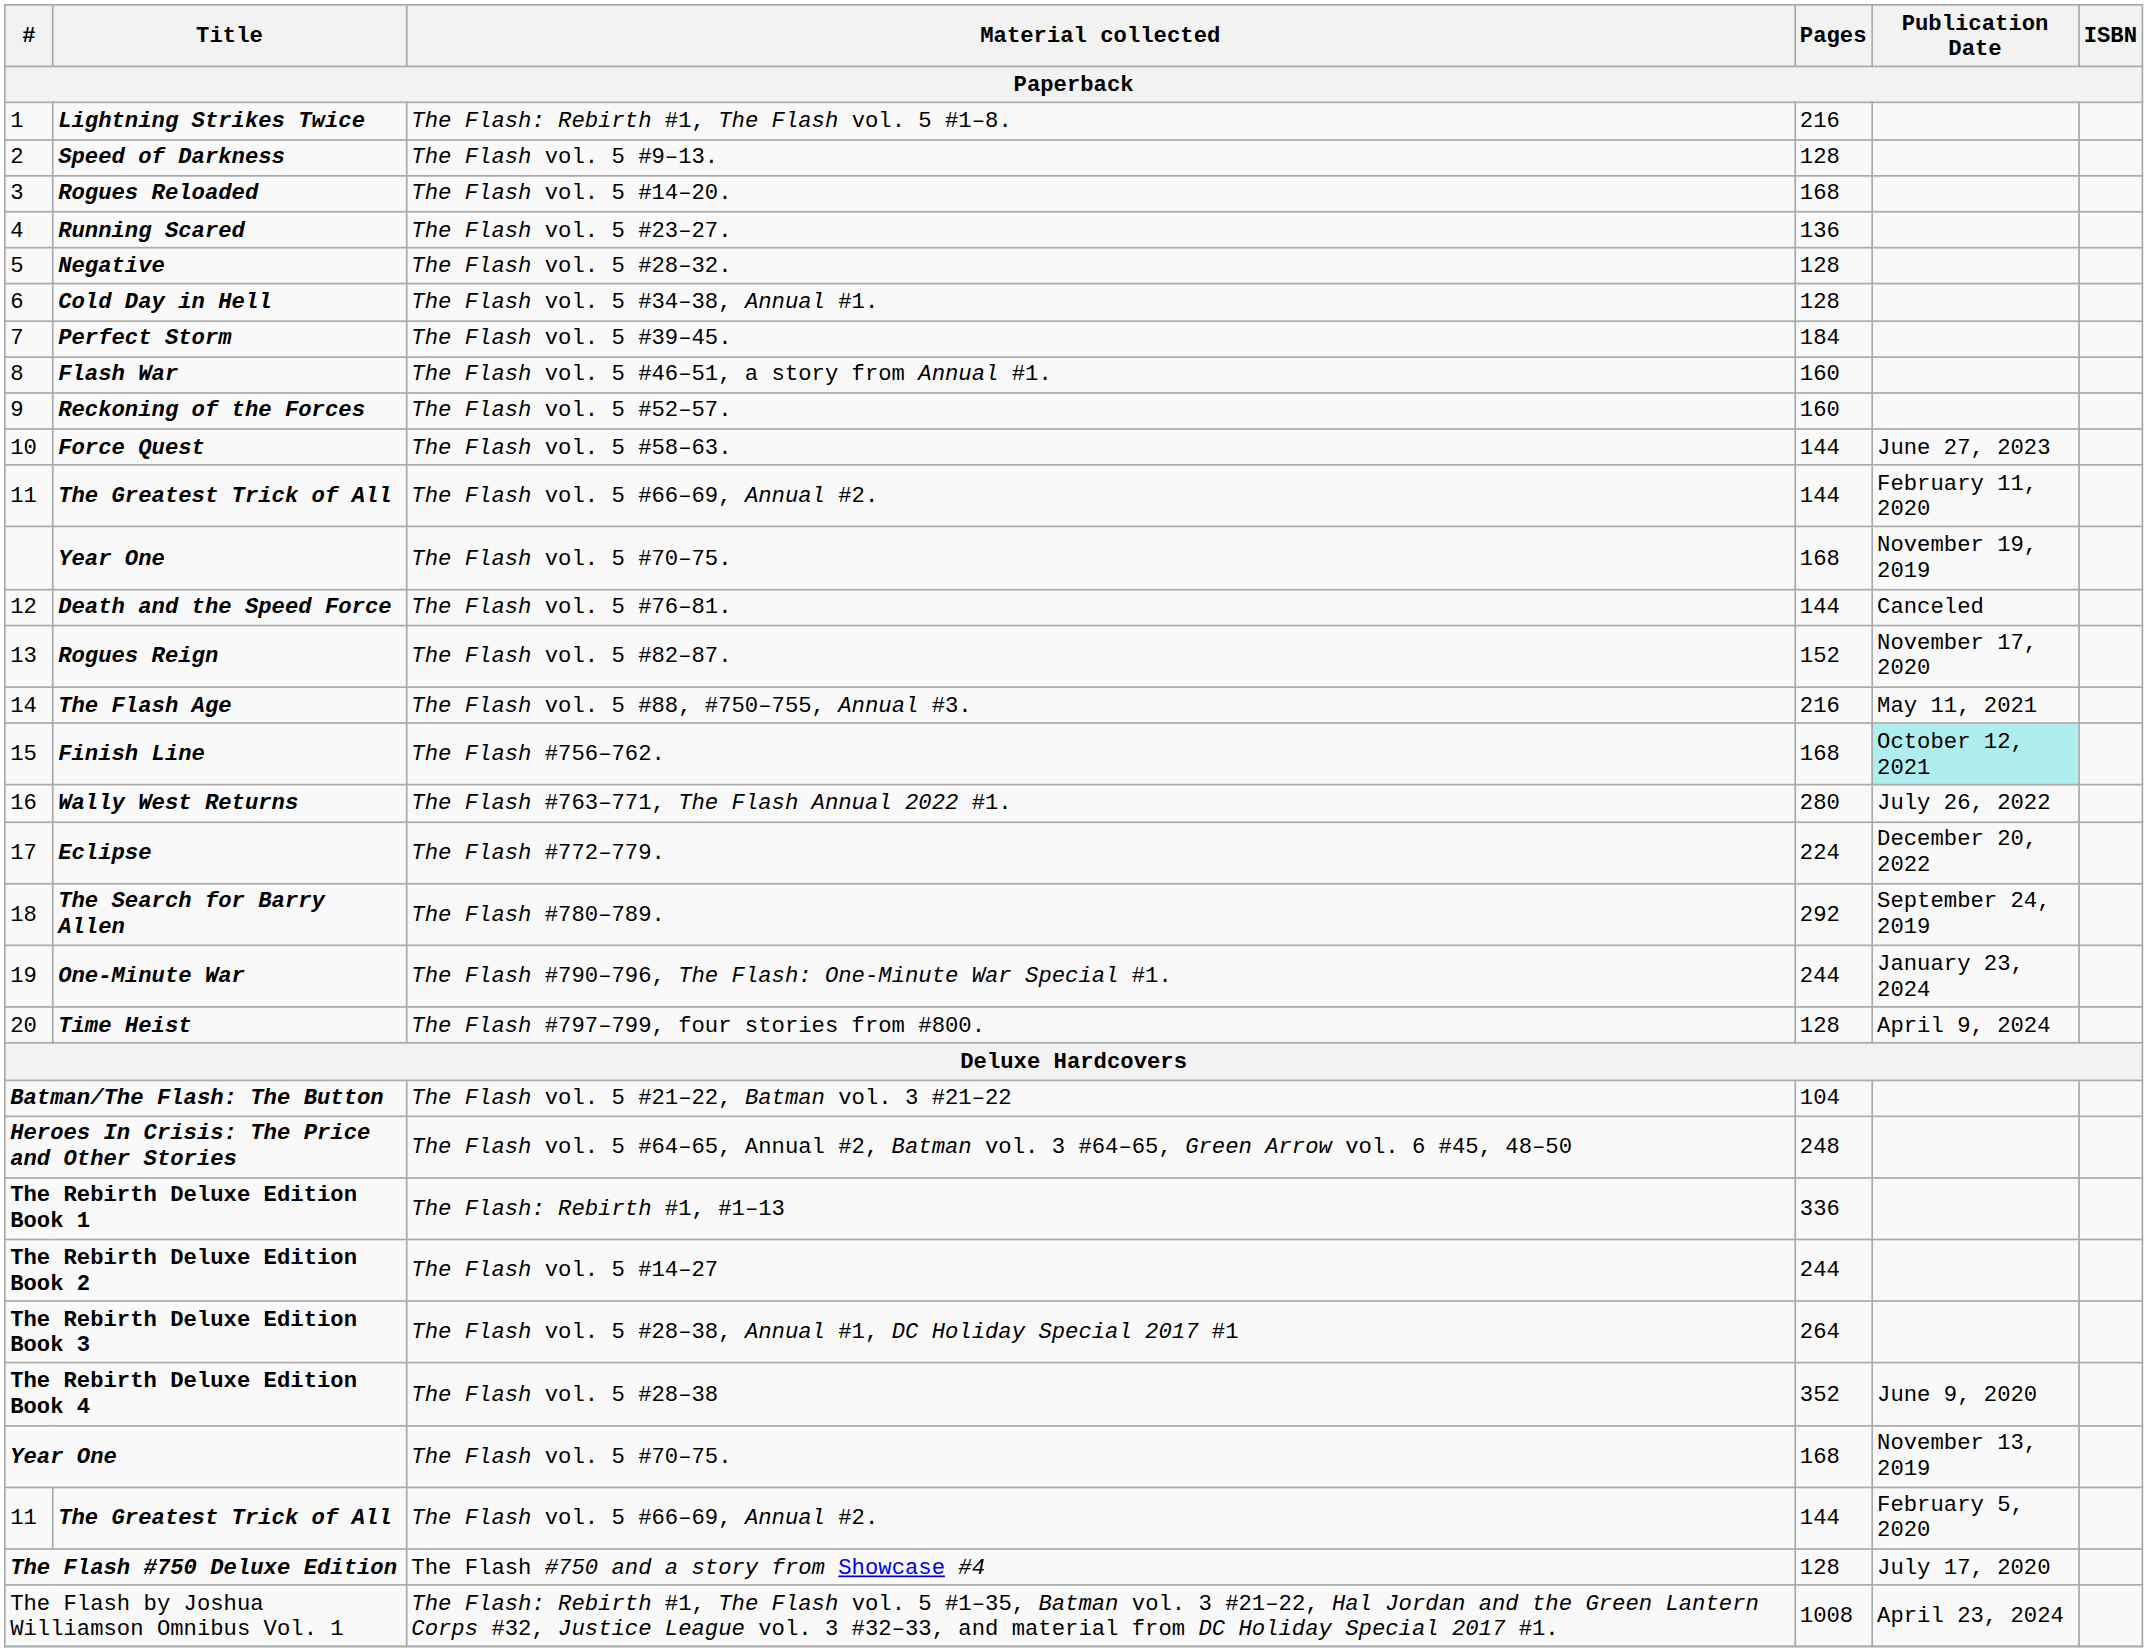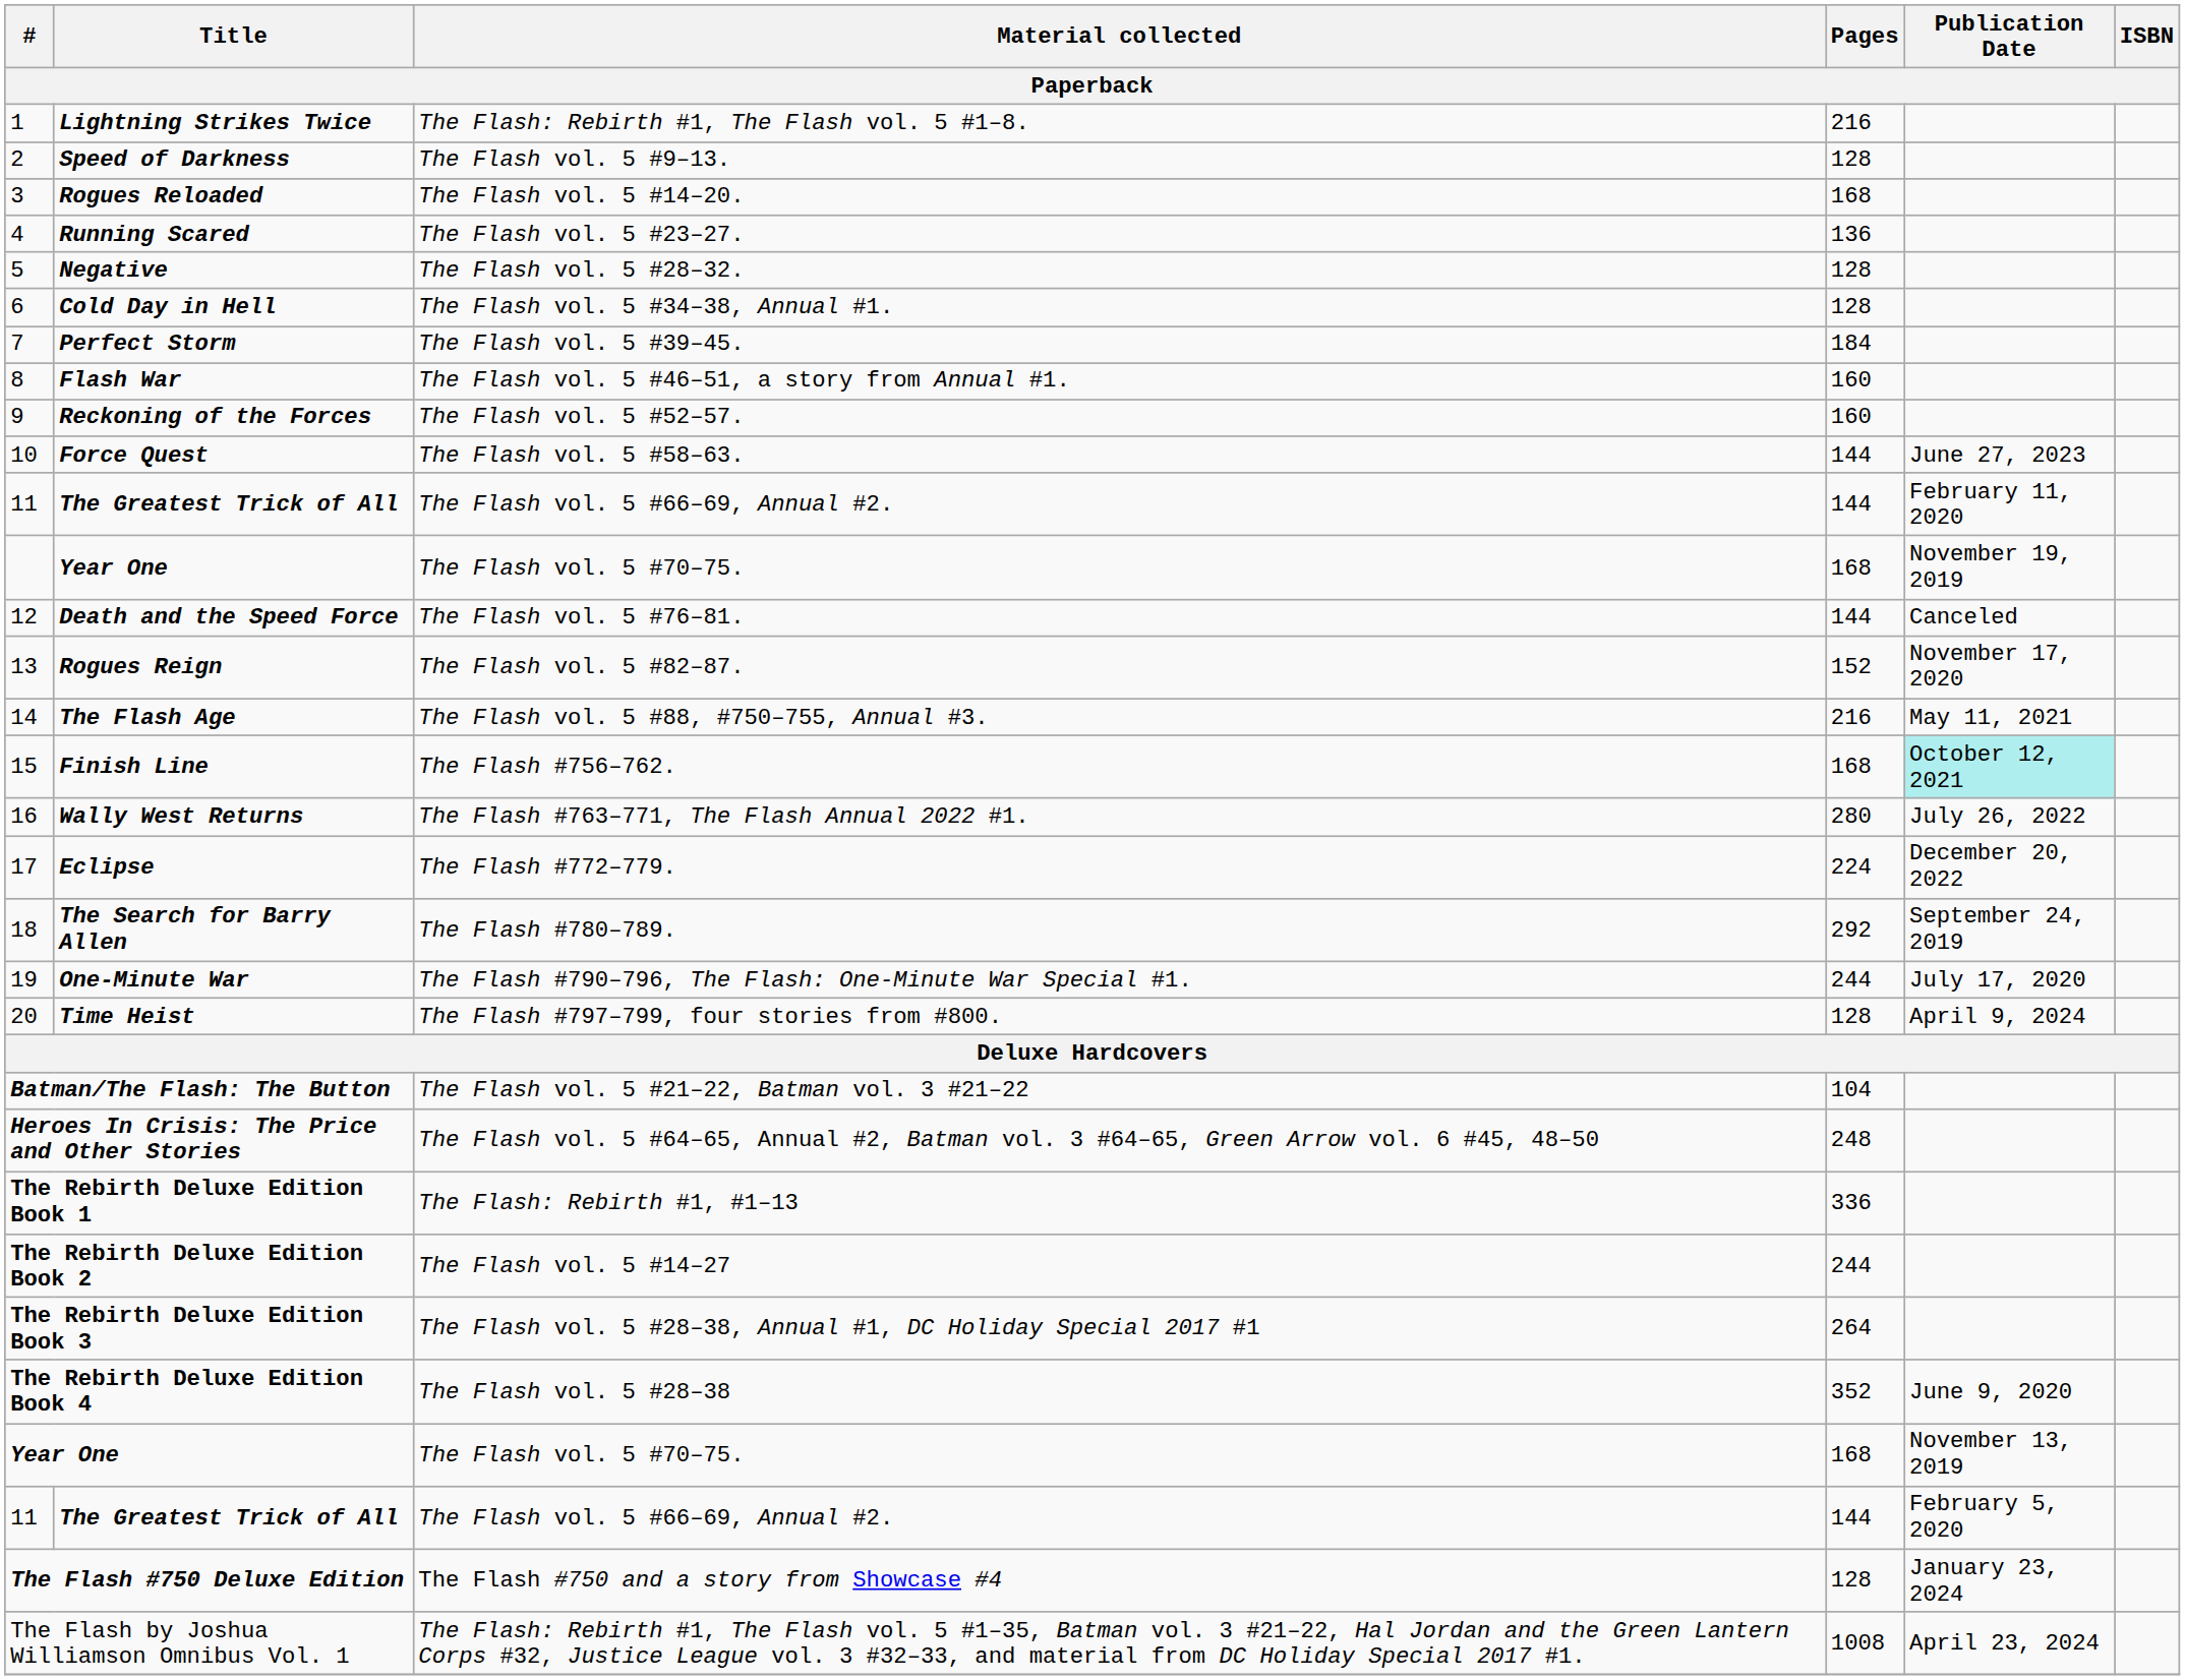 <table class="wikitable sortable">
 <tr>
 <th class="unsortable">#</th>
 <th>Title</th>
 <th>Material collected</th>
 <th class="unsortable">Pages</th>
 <th>Publication Date</th>
 <th class="unsortable">ISBN</th>
 </tr>
 <tr>
 <th colspan="6">Paperback</th>
 </tr>
 <tr>
 <td>1</td>
 <td><strong><em>Lightning Strikes Twice</em></strong></td>
 <td><em>The Flash: Rebirth</em> #1, <em>The Flash</em> vol. 5 #1–8.</td>
 <td>216</td>
 <td></td>
 <td align="right"></td>
 </tr>
 <tr>
 <td>2</td>
 <td><strong><em>Speed of Darkness</em></strong></td>
 <td><em>The Flash</em> vol. 5 #9–13.</td>
 <td>128</td>
 <td></td>
 <td align="right"></td>
 </tr>
 <tr>
 <td>3</td>
 <td><strong><em>Rogues Reloaded</em></strong></td>
 <td><em>The Flash</em> vol. 5 #14–20.</td>
 <td>168</td>
 <td></td>
 <td align="right"></td>
 </tr>
 <tr>
 <td>4</td>
 <td><strong><em>Running Scared</em></strong></td>
 <td><em>The Flash</em> vol. 5 #23–27.</td>
 <td>136</td>
 <td></td>
 <td align="right"></td>
 </tr>
 <tr>
 <td>5</td>
 <td><strong><em>Negative</em></strong></td>
 <td><em>The Flash</em> vol. 5 #28–32.</td>
 <td>128</td>
 <td></td>
 <td align="right"></td>
 </tr>
 <tr>
 <td>6</td>
 <td><strong><em>Cold Day in Hell</em></strong></td>
 <td><em>The Flash</em> vol. 5 #34–38, <em>Annual</em> #1.</td>
 <td>128</td>
 <td></td>
 <td align="right"></td>
 </tr>
 <tr>
 <td>7</td>
 <td><strong><em>Perfect Storm</em></strong></td>
 <td><em>The Flash</em> vol. 5 #39–45.</td>
 <td>184</td>
 <td></td>
 <td align="right"></td>
 </tr>
 <tr>
 <td>8</td>
 <td><strong><em>Flash War</em></strong></td>
 <td><em>The Flash</em> vol. 5 #46–51, a story from <em>Annual</em> #1.</td>
 <td>160</td>
 <td></td>
 <td align="right"></td>
 </tr>
 <tr>
 <td>9</td>
 <td><strong><em>Reckoning of the Forces</em></strong></td>
 <td><em>The Flash</em> vol. 5 #52–57.</td>
 <td>160</td>
 <td></td>
 <td align="right"></td>
 </tr>
 <tr>
 <td>10</td>
 <td><strong><em>Force Quest</em></strong></td>
 <td><em>The Flash</em> vol. 5 #58–63.</td>
 <td>144</td>
 <td>June 27, 2023</td>
 <td align="right"></td>
 </tr>
 <tr>
 <td>11</td>
 <td><strong><em>The Greatest Trick of All</em></strong></td>
 <td><em>The Flash</em> vol. 5 #66–69, <em>Annual</em> #2.</td>
 <td>144</td>
 <td>February 11, 2020</td>
 <td align="right"></td>
 </tr>
 <tr>
 <td></td>
 <td><strong><em>Year One</em></strong></td>
 <td><em>The Flash</em> vol. 5 #70–75.</td>
 <td>168</td>
 <td>November 19, 2019</td>
 <td align="right"></td>
 </tr>
 <tr>
 <td>12</td>
 <td><strong><em>Death and the Speed Force</em></strong></td>
 <td><em>The Flash</em> vol. 5 #76–81.</td>
 <td>144</td>
 <td>Canceled</td>
 <td align="right"></td>
 </tr>
 <tr>
 <td>13</td>
 <td><strong><em>Rogues Reign</em></strong></td>
 <td><em>The Flash</em> vol. 5 #82–87.</td>
 <td>152</td>
 <td>November 17, 2020</td>
 <td align="right"></td>
 </tr>
 <tr>
 <td>14</td>
 <td><strong><em>The Flash Age</em></strong></td>
 <td><em>The Flash</em> vol. 5 #88, #750–755, <em>Annual</em> #3.</td>
 <td>216</td>
 <td>May 11, 2021</td>
 <td align="right"></td>
 </tr>
 <tr>
 <td>15</td>
 <td><strong><em>Finish Line</em></strong></td>
 <td><em>The Flash</em> #756–762.</td>
 <td>168</td>
 <td style="background: paleturquoise;">October 12, 2021</td>
 <td align="right"></td>
 </tr>
 <tr>
 <td>16</td>
 <td><strong><em>Wally West Returns</em></strong></td>
 <td><em>The Flash</em> #763–771, <em>The Flash Annual 2022</em> #1.</td>
 <td>280</td>
 <td>July 26, 2022</td>
 <td align="right"></td>
 </tr>
 <tr>
 <td>17</td>
 <td><strong><em>Eclipse</em></strong></td>
 <td><em>The Flash</em> #772–779.</td>
 <td>224</td>
 <td>December 20, 2022</td>
 <td align="right"></td>
 </tr>
 <tr>
 <td>18</td>
 <td><strong><em>The Search for Barry Allen</em></strong></td>
 <td><em>The Flash</em> #780–789.</td>
 <td>292</td>
 <td>September 24, 2019</td>
 <td align="right"></td>
 </tr>
 <tr>
 <td>19</td>
 <td><strong><em>One-Minute War</em></strong></td>
 <td><em>The Flash</em> #790–796, <em>The Flash: One-Minute War Special</em> #1.</td>
 <td>244</td>
-<td>January 23, 2024</td>
+<td>July 17, 2020</td>
 <td align="right"></td>
 </tr>
 <tr>
 <td>20</td>
 <td><strong><em>Time Heist</em></strong></td>
 <td><em>The Flash</em> #797–799, four stories from #800.</td>
 <td>128</td>
 <td>April 9, 2024</td>
 <td></td>
 </tr>
 <tr>
 <th colspan="6">Deluxe Hardcovers</th>
 </tr>
 <tr>
 <td colspan="2"><strong><em>Batman/The Flash: The Button</em></strong></td>
 <td><em>The Flash</em> vol. 5 #21–22, <em>Batman</em> vol. 3 #21–22</td>
 <td>104</td>
 <td></td>
 <td align="right"></td>
 </tr>
 <tr>
 <td colspan="2"><strong><em>Heroes In Crisis: The Price and Other Stories</em></strong></td>
 <td><em>The Flash</em> vol. 5 #64–65, Annual #2, <em>Batman</em> vol. 3 #64–65, <em>Green Arrow</em> vol. 6 #45, 48–50</td>
 <td>248</td>
 <td></td>
 <td align="right"></td>
 </tr>
 <tr>
 <td colspan="2"><strong>The Rebirth Deluxe Edition Book 1</strong></td>
 <td><em>The Flash: Rebirth</em> #1, #1–13</td>
 <td>336</td>
 <td></td>
 <td align="right"></td>
 </tr>
 <tr>
 <td colspan="2"><strong>The Rebirth Deluxe Edition Book 2</strong></td>
 <td><em>The Flash</em> vol. 5 #14–27</td>
 <td>244</td>
 <td></td>
 <td align="right"></td>
 </tr>
 <tr>
 <td colspan="2"><strong>The Rebirth Deluxe Edition Book 3</strong></td>
 <td><em>The Flash</em> vol. 5 #28–38, <em>Annual</em> #1, <em>DC Holiday Special 2017</em> #1</td>
 <td>264</td>
 <td></td>
 <td align="right"></td>
 </tr>
 <tr>
 <td colspan="2"><strong>The Rebirth Deluxe Edition Book 4</strong></td>
 <td><em>The Flash</em> vol. 5 #28–38</td>
 <td>352</td>
 <td>June 9, 2020</td>
 <td align="right"></td>
 </tr>
 <tr>
 <td colspan="2"><strong><em>Year One</em></strong></td>
 <td><em>The Flash</em> vol. 5 #70–75.</td>
 <td>168</td>
 <td>November 13, 2019</td>
 <td></td>
 </tr>
 <tr>
 <td>11</td>
 <td><strong><em>The Greatest Trick of All</em></strong></td>
 <td><em>The Flash</em> vol. 5 #66–69, <em>Annual</em> #2.</td>
 <td>144</td>
 <td>February 5, 2020</td>
 <td></td>
 </tr>
 <tr>
 <td colspan="2"><strong><em>The Flash<em> #750 Deluxe Edition<strong></td>
 <td></em>The Flash<em> #750 and a story from <a href='#'></em>Showcase<em></a> #4</td>
 <td>128</td>
-<td>July 17, 2020</td>
+<td>January 23, 2024</td>
 <td></td>
 </tr>
 <tr>
 <td colspan="2"></em></strong>The Flash</em> by Joshua Williamson Omnibus Vol. 1</strong></td>
 <td><em>The Flash: Rebirth</em> #1, <em>The Flash</em> vol. 5 #1–35, <em>Batman</em> vol. 3 #21–22, <em>Hal Jordan and the Green Lantern Corps</em> #32, <em>Justice League</em> vol. 3 #32–33, and material from <em>DC Holiday Special 2017</em> #1.</td>
 <td>1008</td>
 <td>April 23, 2024</td>
 <td></td>
 </tr>
 <tr>
 </tr>
 </table>
